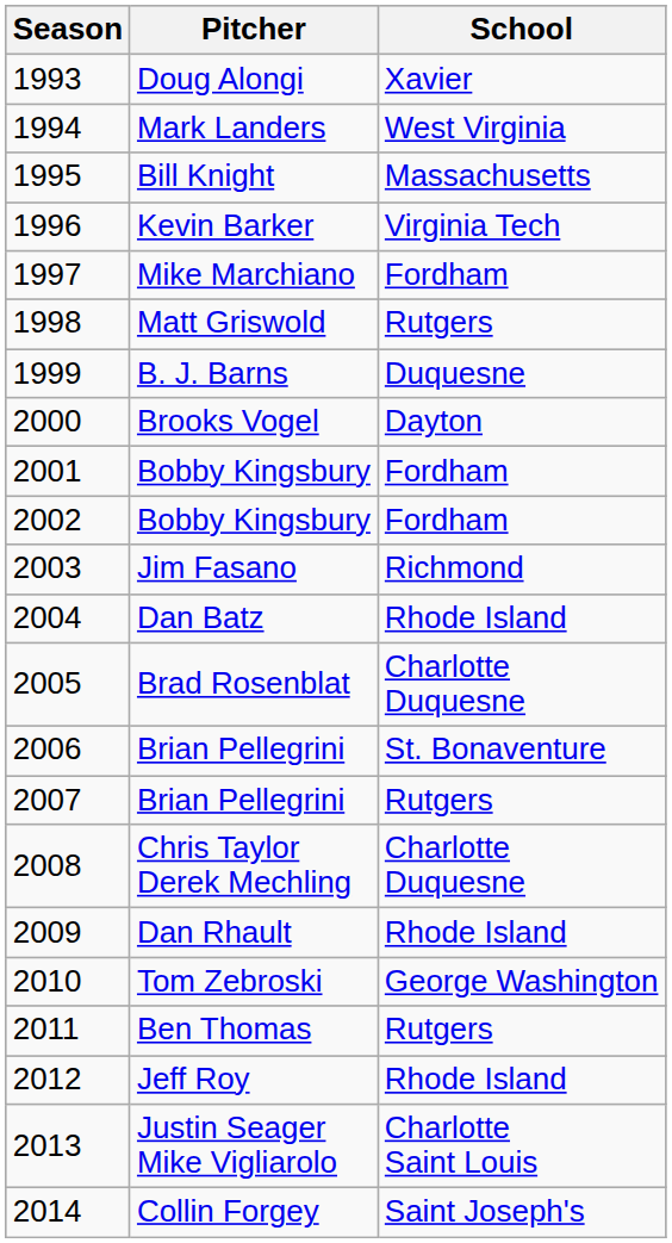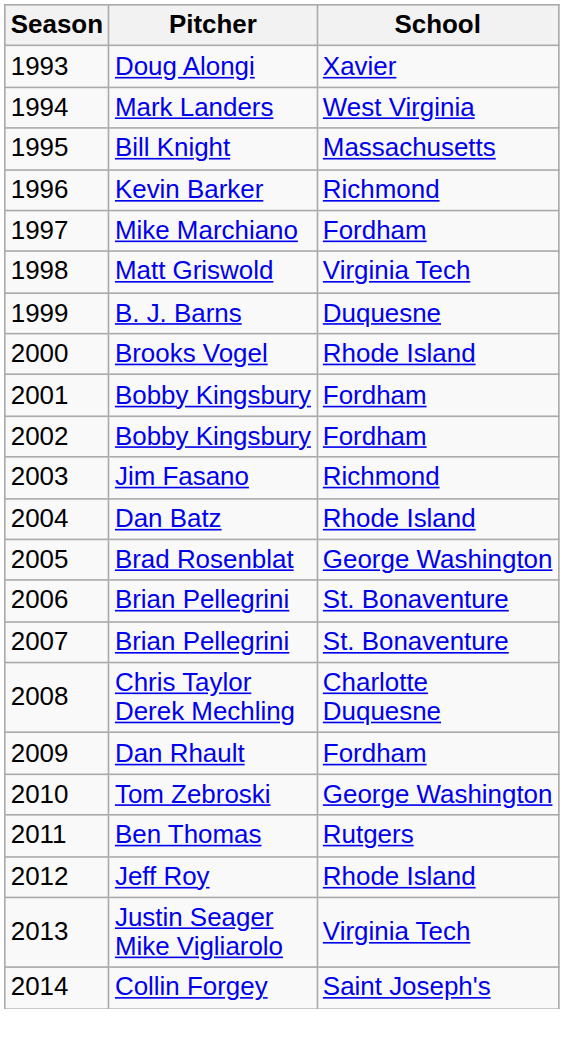 <table class="wikitable" border="1">
 <tr>
 <th>Season</th>
 <th>Pitcher</th>
 <th>School</th>
 </tr>
 <tr>
 <td>1993</td>
 <td><a href='#'>Doug Alongi</a></td>
 <td><a href='#'>Xavier</a></td>
 </tr>
 <tr>
 <td>1994</td>
 <td><a href='#'>Mark Landers</a></td>
 <td><a href='#'>West Virginia</a></td>
 </tr>
 <tr>
 <td>1995</td>
 <td><a href='#'>Bill Knight</a></td>
 <td><a href='#'>Massachusetts</a></td>
 </tr>
 <tr>
 <td>1996</td>
 <td><a href='#'>Kevin Barker</a></td>
-<td><a href='#'>Virginia Tech</a></td>
+<td><a href='#'>Richmond</a></td>
 </tr>
 <tr>
 <td>1997</td>
 <td><a href='#'>Mike Marchiano</a></td>
 <td><a href='#'>Fordham</a></td>
 </tr>
 <tr>
 <td>1998</td>
 <td><a href='#'>Matt Griswold</a></td>
-<td><a href='#'>Rutgers</a></td>
+<td><a href='#'>Virginia Tech</a></td>
 </tr>
 <tr>
 <td>1999</td>
 <td><a href='#'>B. J. Barns</a></td>
 <td><a href='#'>Duquesne</a></td>
 </tr>
 <tr>
 <td>2000</td>
 <td><a href='#'>Brooks Vogel</a></td>
-<td><a href='#'>Dayton</a></td>
+<td><a href='#'>Rhode Island</a></td>
 </tr>
 <tr>
 <td>2001</td>
 <td><a href='#'>Bobby Kingsbury</a></td>
 <td><a href='#'>Fordham</a></td>
 </tr>
 <tr>
 <td>2002</td>
 <td><a href='#'>Bobby Kingsbury</a></td>
 <td><a href='#'>Fordham</a></td>
 </tr>
 <tr>
 <td>2003</td>
 <td><a href='#'>Jim Fasano</a></td>
 <td><a href='#'>Richmond</a></td>
 </tr>
 <tr>
 <td>2004</td>
 <td><a href='#'>Dan Batz</a></td>
 <td><a href='#'>Rhode Island</a></td>
 </tr>
 <tr>
 <td>2005</td>
 <td><a href='#'>Brad Rosenblat</a></td>
-<td><a href='#'>Charlotte</a><br><a href='#'>Duquesne</a></td>
+<td><a href='#'>George Washington</a></td>
 </tr>
 <tr>
 <td>2006</td>
 <td><a href='#'>Brian Pellegrini</a></td>
 <td><a href='#'>St. Bonaventure</a></td>
 </tr>
 <tr>
 <td>2007</td>
 <td><a href='#'>Brian Pellegrini</a></td>
-<td><a href='#'>Rutgers</a></td>
+<td><a href='#'>St. Bonaventure</a></td>
 </tr>
 <tr>
 <td>2008</td>
 <td><a href='#'>Chris Taylor</a><br><a href='#'>Derek Mechling</a></td>
 <td><a href='#'>Charlotte</a><br><a href='#'>Duquesne</a></td>
 </tr>
 <tr>
 <td>2009</td>
 <td><a href='#'>Dan Rhault</a></td>
-<td><a href='#'>Rhode Island</a></td>
+<td><a href='#'>Fordham</a></td>
 </tr>
 <tr>
 <td>2010</td>
 <td><a href='#'>Tom Zebroski</a></td>
 <td><a href='#'>George Washington</a></td>
 </tr>
 <tr>
 <td>2011</td>
 <td><a href='#'>Ben Thomas</a></td>
 <td><a href='#'>Rutgers</a></td>
 </tr>
 <tr>
 <td>2012</td>
 <td><a href='#'>Jeff Roy</a></td>
 <td><a href='#'>Rhode Island</a></td>
 </tr>
 <tr>
 <td>2013</td>
 <td><a href='#'>Justin Seager</a><br><a href='#'>Mike Vigliarolo</a></td>
-<td><a href='#'>Charlotte</a><br><a href='#'>Saint Louis</a></td>
+<td><a href='#'>Virginia Tech</a></td>
 </tr>
 <tr>
 <td>2014</td>
 <td><a href='#'>Collin Forgey</a></td>
 <td><a href='#'>Saint Joseph's</a></td>
 </tr>
 </table>
